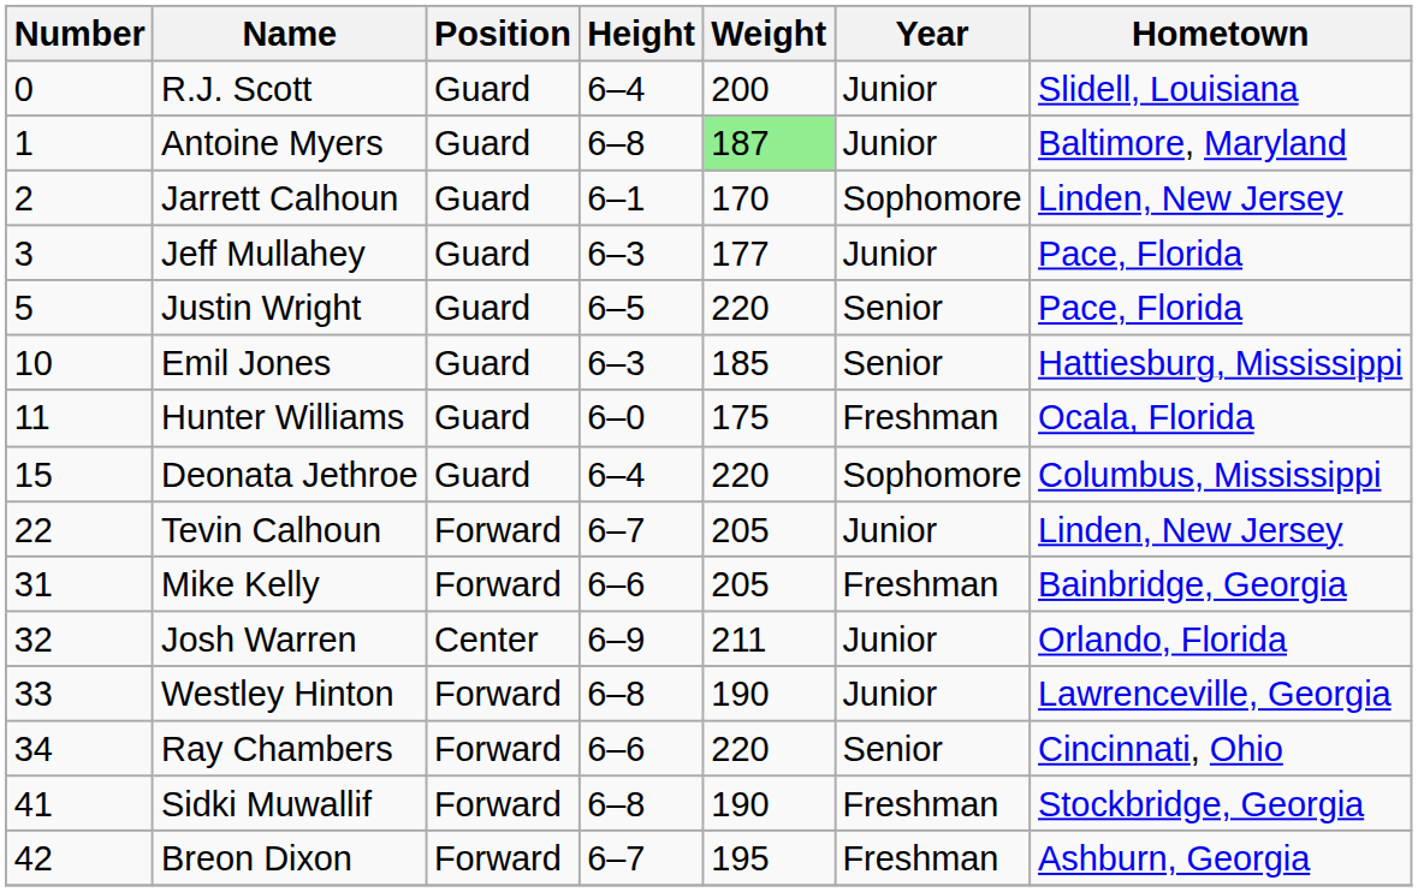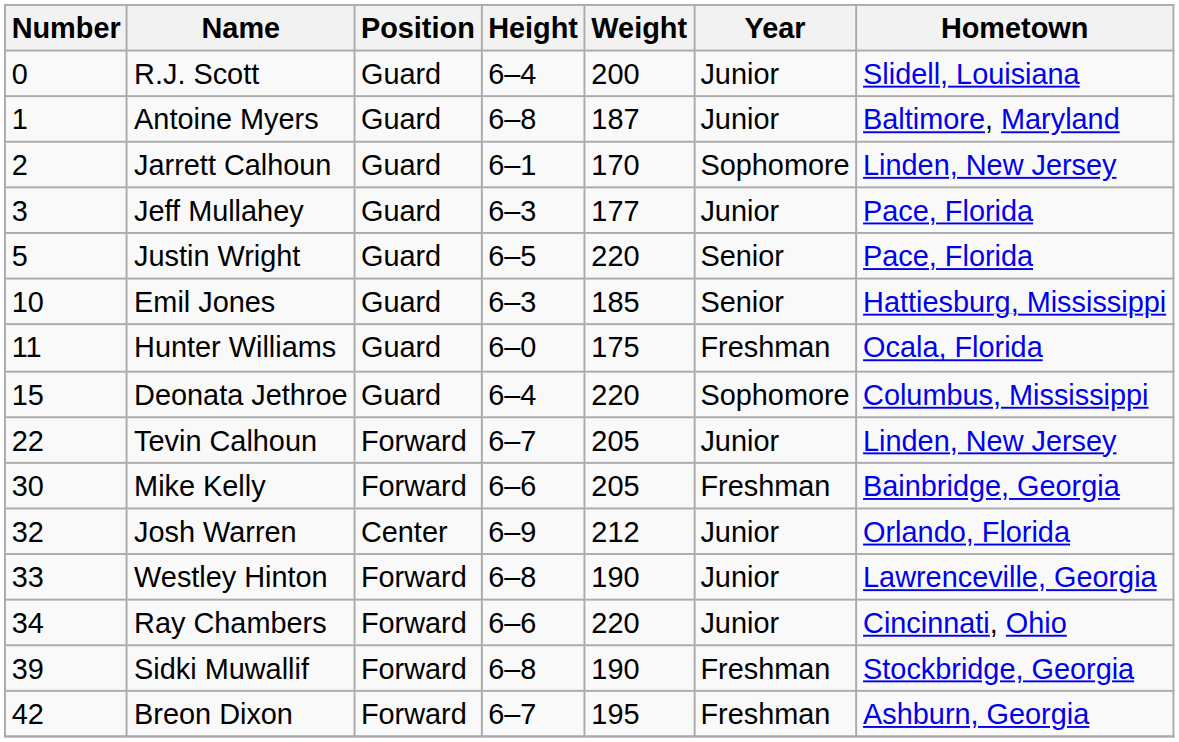 <table class="wikitable" style="font-size: 95%;">
 <tr>
 <th>Number</th>
 <th>Name</th>
 <th>Position</th>
 <th>Height</th>
 <th>Weight</th>
 <th>Year</th>
 <th>Hometown</th>
 </tr>
 <tr>
 <td>0</td>
 <td>R.J. Scott</td>
 <td>Guard</td>
 <td>6–4</td>
 <td>200</td>
 <td>Junior</td>
 <td><a href='#'>Slidell, Louisiana</a></td>
 </tr>
 <tr>
 <td>1</td>
 <td>Antoine Myers</td>
 <td>Guard</td>
 <td>6–8</td>
-<td style="background: lightgreen;">187</td>
+<td>187</td>
 <td>Junior</td>
 <td><a href='#'>Baltimore</a>, <a href='#'>Maryland</a></td>
 </tr>
 <tr>
 <td>2</td>
 <td>Jarrett Calhoun</td>
 <td>Guard</td>
 <td>6–1</td>
 <td>170</td>
 <td>Sophomore</td>
 <td><a href='#'>Linden, New Jersey</a></td>
 </tr>
 <tr>
 <td>3</td>
 <td>Jeff Mullahey</td>
 <td>Guard</td>
 <td>6–3</td>
 <td>177</td>
 <td>Junior</td>
 <td><a href='#'>Pace, Florida</a></td>
 </tr>
 <tr>
 <td>5</td>
 <td>Justin Wright</td>
 <td>Guard</td>
 <td>6–5</td>
 <td>220</td>
 <td>Senior</td>
 <td><a href='#'>Pace, Florida</a></td>
 </tr>
 <tr>
 <td>10</td>
 <td>Emil Jones</td>
 <td>Guard</td>
 <td>6–3</td>
 <td>185</td>
 <td>Senior</td>
 <td><a href='#'>Hattiesburg, Mississippi</a></td>
 </tr>
 <tr>
 <td>11</td>
 <td>Hunter Williams</td>
 <td>Guard</td>
 <td>6–0</td>
 <td>175</td>
 <td>Freshman</td>
 <td><a href='#'>Ocala, Florida</a></td>
 </tr>
 <tr>
 <td>15</td>
 <td>Deonata Jethroe</td>
 <td>Guard</td>
 <td>6–4</td>
 <td>220</td>
 <td>Sophomore</td>
 <td><a href='#'>Columbus, Mississippi</a></td>
 </tr>
 <tr>
 <td>22</td>
 <td>Tevin Calhoun</td>
 <td>Forward</td>
 <td>6–7</td>
 <td>205</td>
 <td>Junior</td>
 <td><a href='#'>Linden, New Jersey</a></td>
 </tr>
 <tr>
-<td>31</td>
+<td>30</td>
 <td>Mike Kelly</td>
 <td>Forward</td>
 <td>6–6</td>
 <td>205</td>
 <td>Freshman</td>
 <td><a href='#'>Bainbridge, Georgia</a></td>
 </tr>
 <tr>
 <td>32</td>
 <td>Josh Warren</td>
 <td>Center</td>
 <td>6–9</td>
-<td>211</td>
+<td>212</td>
 <td>Junior</td>
 <td><a href='#'>Orlando, Florida</a></td>
 </tr>
 <tr>
 <td>33</td>
 <td>Westley Hinton</td>
 <td>Forward</td>
 <td>6–8</td>
 <td>190</td>
 <td>Junior</td>
 <td><a href='#'>Lawrenceville, Georgia</a></td>
 </tr>
 <tr>
 <td>34</td>
 <td>Ray Chambers</td>
 <td>Forward</td>
 <td>6–6</td>
 <td>220</td>
-<td>Senior</td>
+<td>Junior</td>
 <td><a href='#'>Cincinnati</a>, <a href='#'>Ohio</a></td>
 </tr>
 <tr>
-<td>41</td>
+<td>39</td>
 <td>Sidki Muwallif</td>
 <td>Forward</td>
 <td>6–8</td>
 <td>190</td>
 <td>Freshman</td>
 <td><a href='#'>Stockbridge, Georgia</a></td>
 </tr>
 <tr>
 <td>42</td>
 <td>Breon Dixon</td>
 <td>Forward</td>
 <td>6–7</td>
 <td>195</td>
 <td>Freshman</td>
 <td><a href='#'>Ashburn, Georgia</a></td>
 </tr>
 <tr>
 </tr>
 </table>
